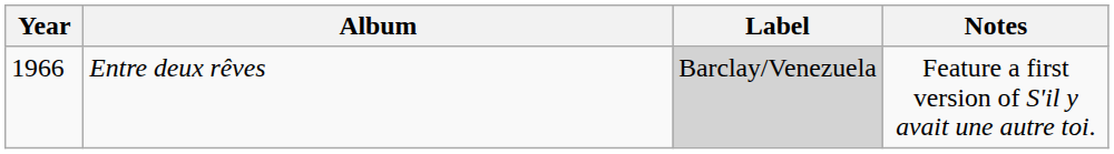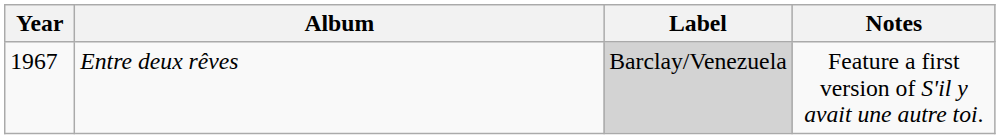 <table class="wikitable">
 <tr>
 <th align="left" valign="top" width="40">Year</th>
 <th align="left" valign="top" width="350">Album</th>
 <th align="center" valign="top" width="70">Label</th>
 <th align="left" valign="top" width="130">Notes</th>
 </tr>
 <tr>
-<td align="left" valign="top">1966</td>
+<td align="left" valign="top">1967</td>
 <td align="left" valign="top"><em>Entre deux rêves</em></td>
 <td align="center" valign="top" style="background: lightgrey;">Barclay/Venezuela</td>
 <td align="center" valign="top">Feature a first version of <em>S'il y avait une autre toi</em>.</td>
 </tr>
 </table>
